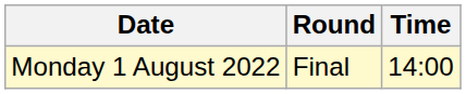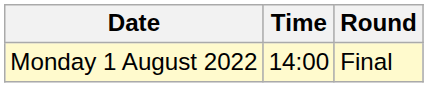 <table class="wikitable">
 <tr>
 <th>Date</th>
+<th>Time</th>
 <th>Round</th>
-<th>Time</th>
 </tr>
 <tr>
 <td style=background:lemonchiffon>Monday 1 August 2022</td>
+<td style=background:lemonchiffon>14:00</td>
 <td style=background:lemonchiffon>Final</td>
-<td style=background:lemonchiffon>14:00</td>
 </tr>
 </table>
